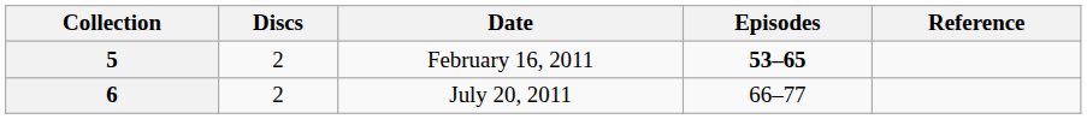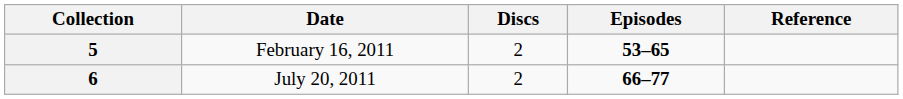 <table class="wikitable" style="text-align: center; width: 60%;">
 <tr>
 <th scope="col" 175px;>Collection</th>
+<th scope="col" 125px;>Date</th>
 <th scope="col">Discs</th>
-<th scope="col" 125px;>Date</th>
 <th scope="col">Episodes</th>
 <th scope="col">Reference</th>
 </tr>
 <tr>
 <th scope="row">5</th>
+<td>February 16, 2011</td>
 <td>2</td>
-<td>February 16, 2011</td>
 <td><strong>53–65</strong></td>
 <td></td>
 </tr>
 <tr>
 <th scope="row">6</th>
+<td>July 20, 2011</td>
 <td>2</td>
-<td>July 20, 2011</td>
-<td>66–77</td>
+<td><strong>66–77</strong></td>
 <td></td>
 </tr>
 </table>
